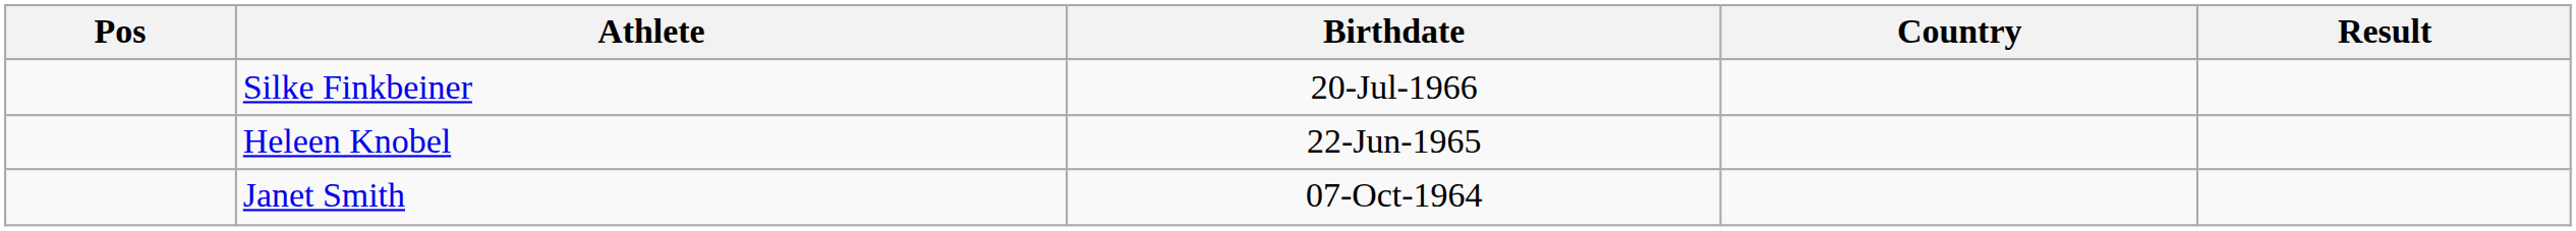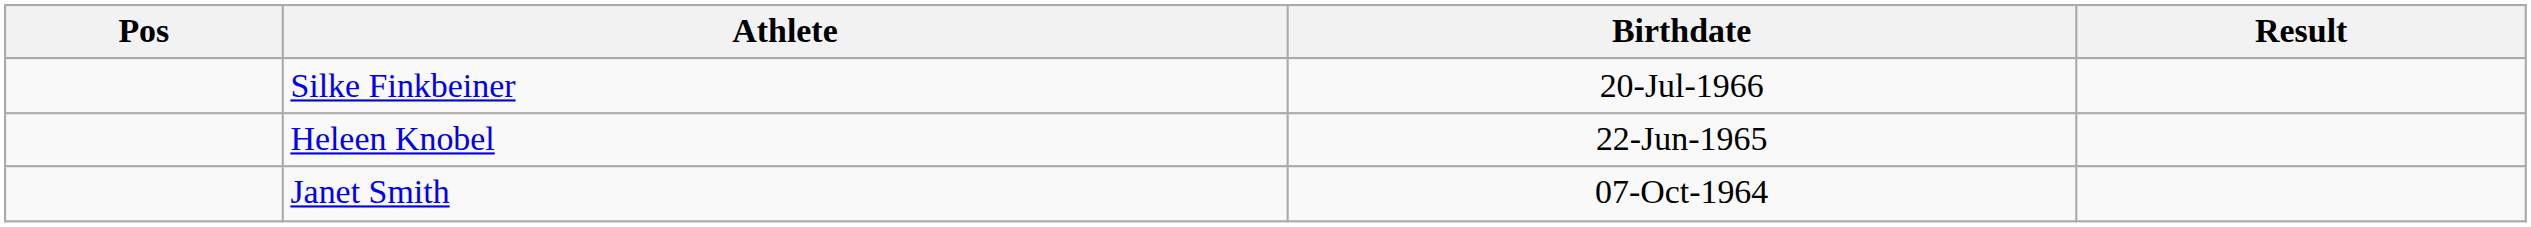 <table class="wikitable"  style="text-align:center; width:60%;">
 <tr>
 <th>Pos</th>
 <th>Athlete</th>
 <th>Birthdate</th>
-<th>Country</th>
 <th>Result</th>
 </tr>
 <tr>
 <td align=center></td>
 <td align=left><a href='#'>Silke Finkbeiner</a></td>
 <td>20-Jul-1966</td>
-<td align=left></td>
 <td></td>
 </tr>
 <tr>
 <td align=center></td>
 <td align=left><a href='#'>Heleen Knobel</a></td>
 <td>22-Jun-1965</td>
-<td align=left></td>
 <td></td>
 </tr>
 <tr>
 <td align=center></td>
 <td align=left><a href='#'>Janet Smith</a></td>
 <td>07-Oct-1964</td>
-<td align=left></td>
 <td></td>
 </tr>
 </table>
